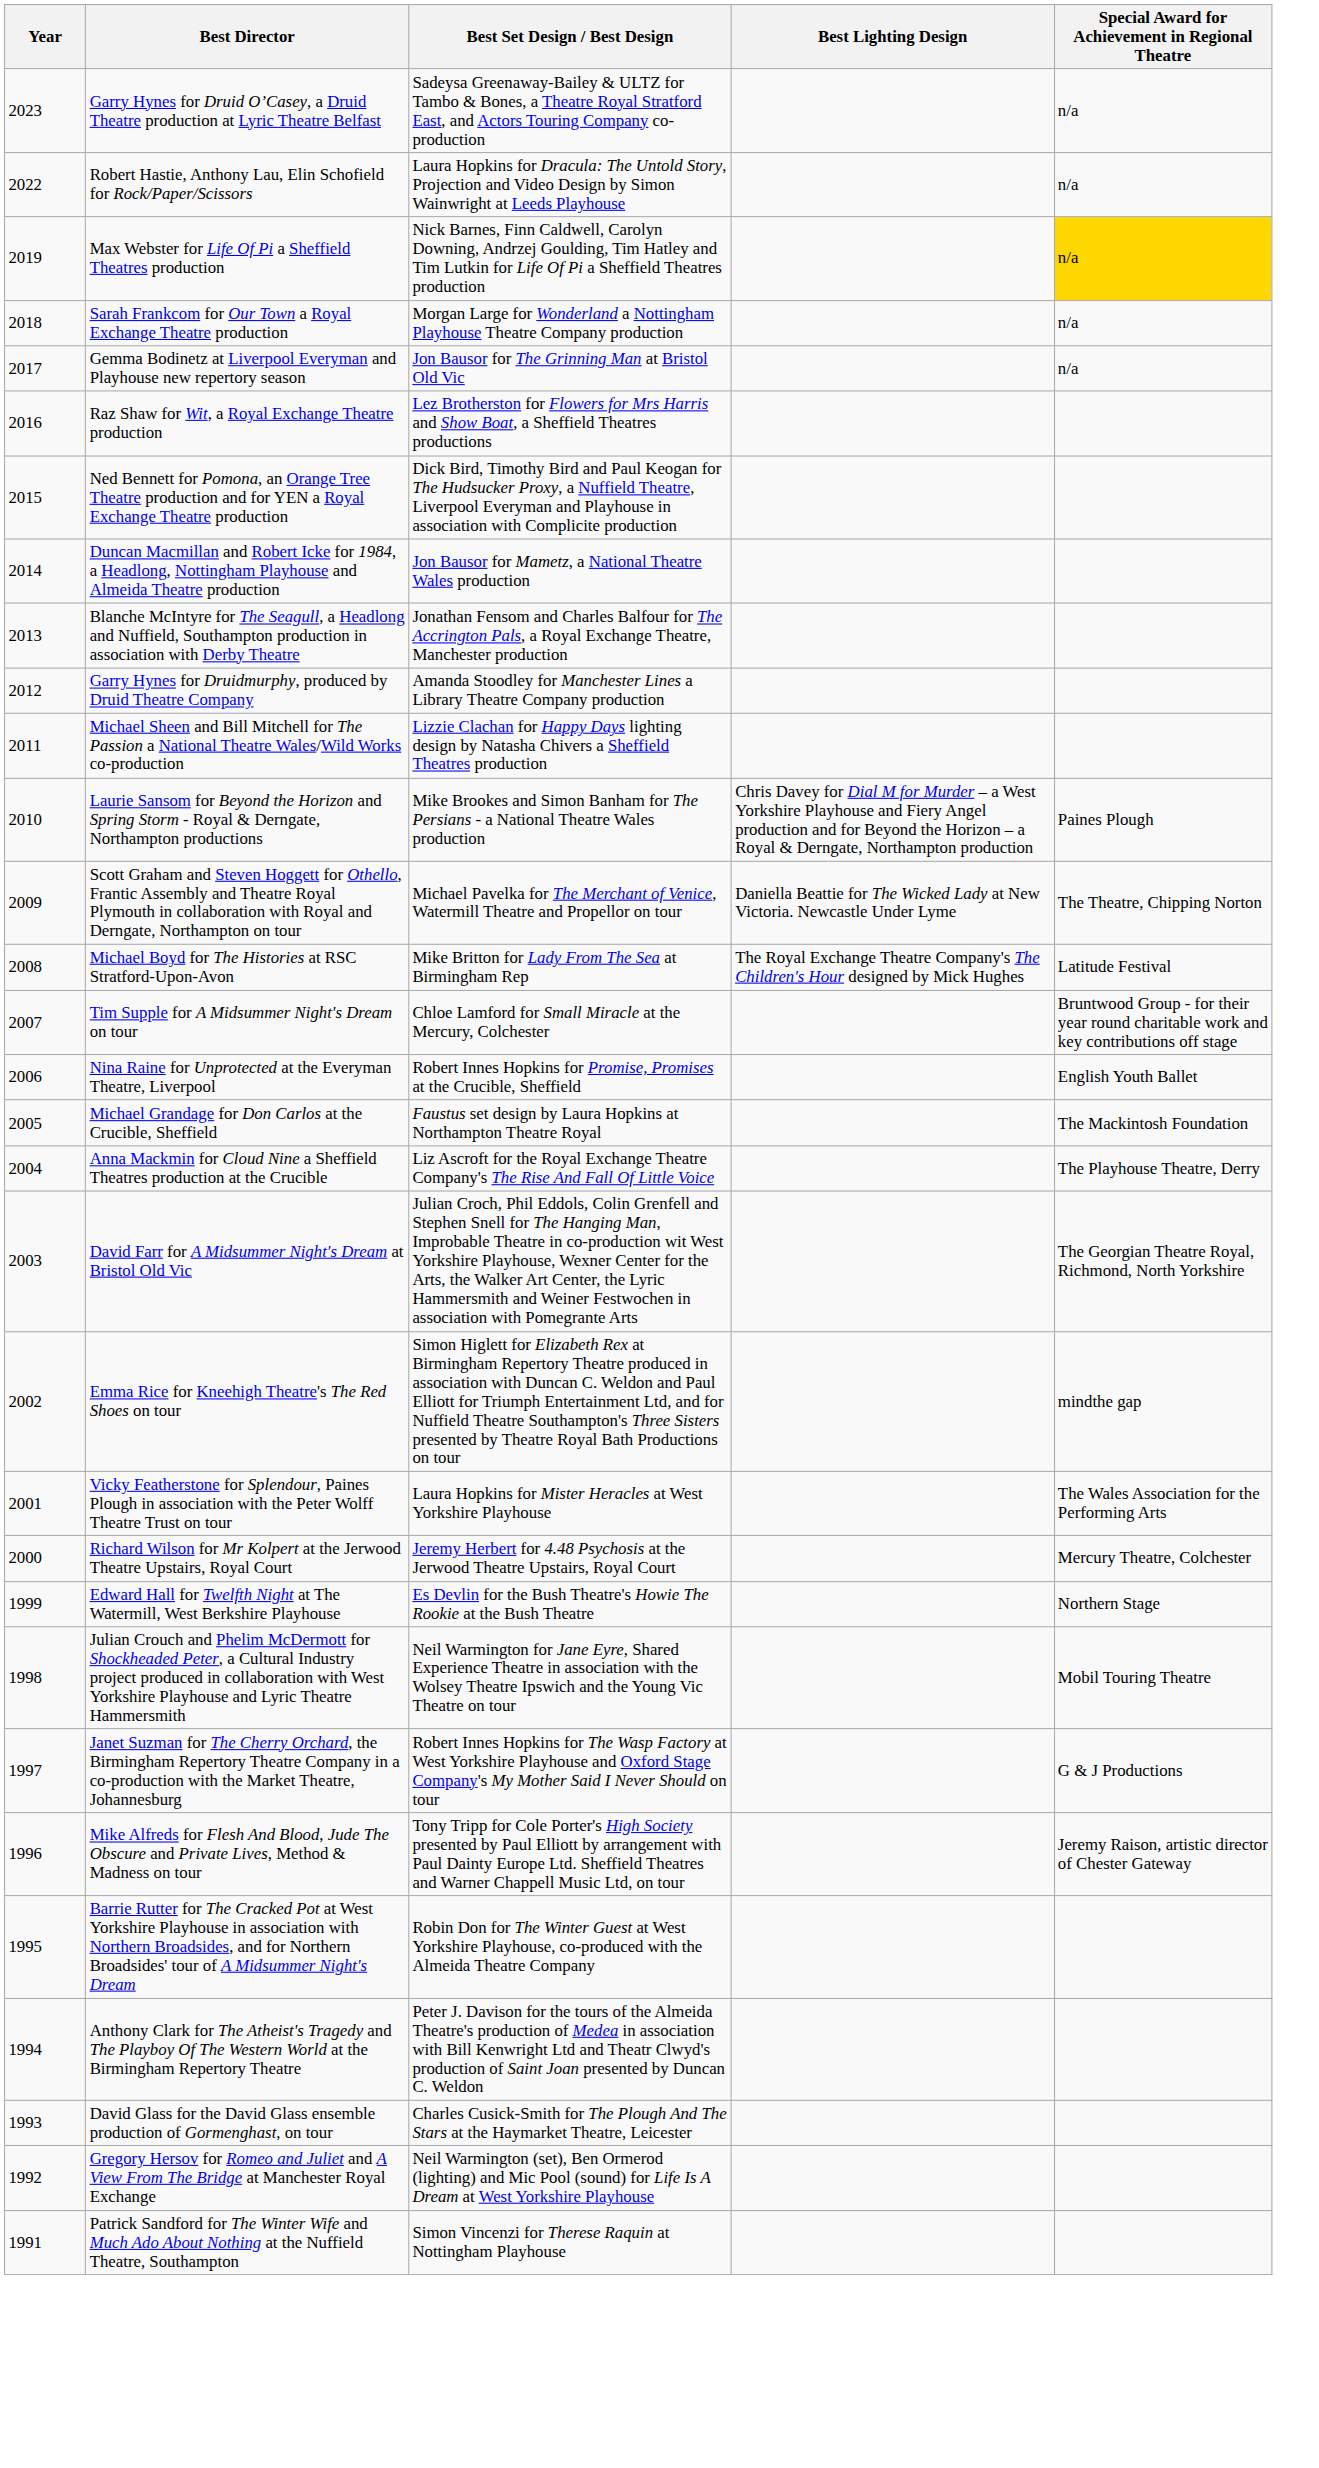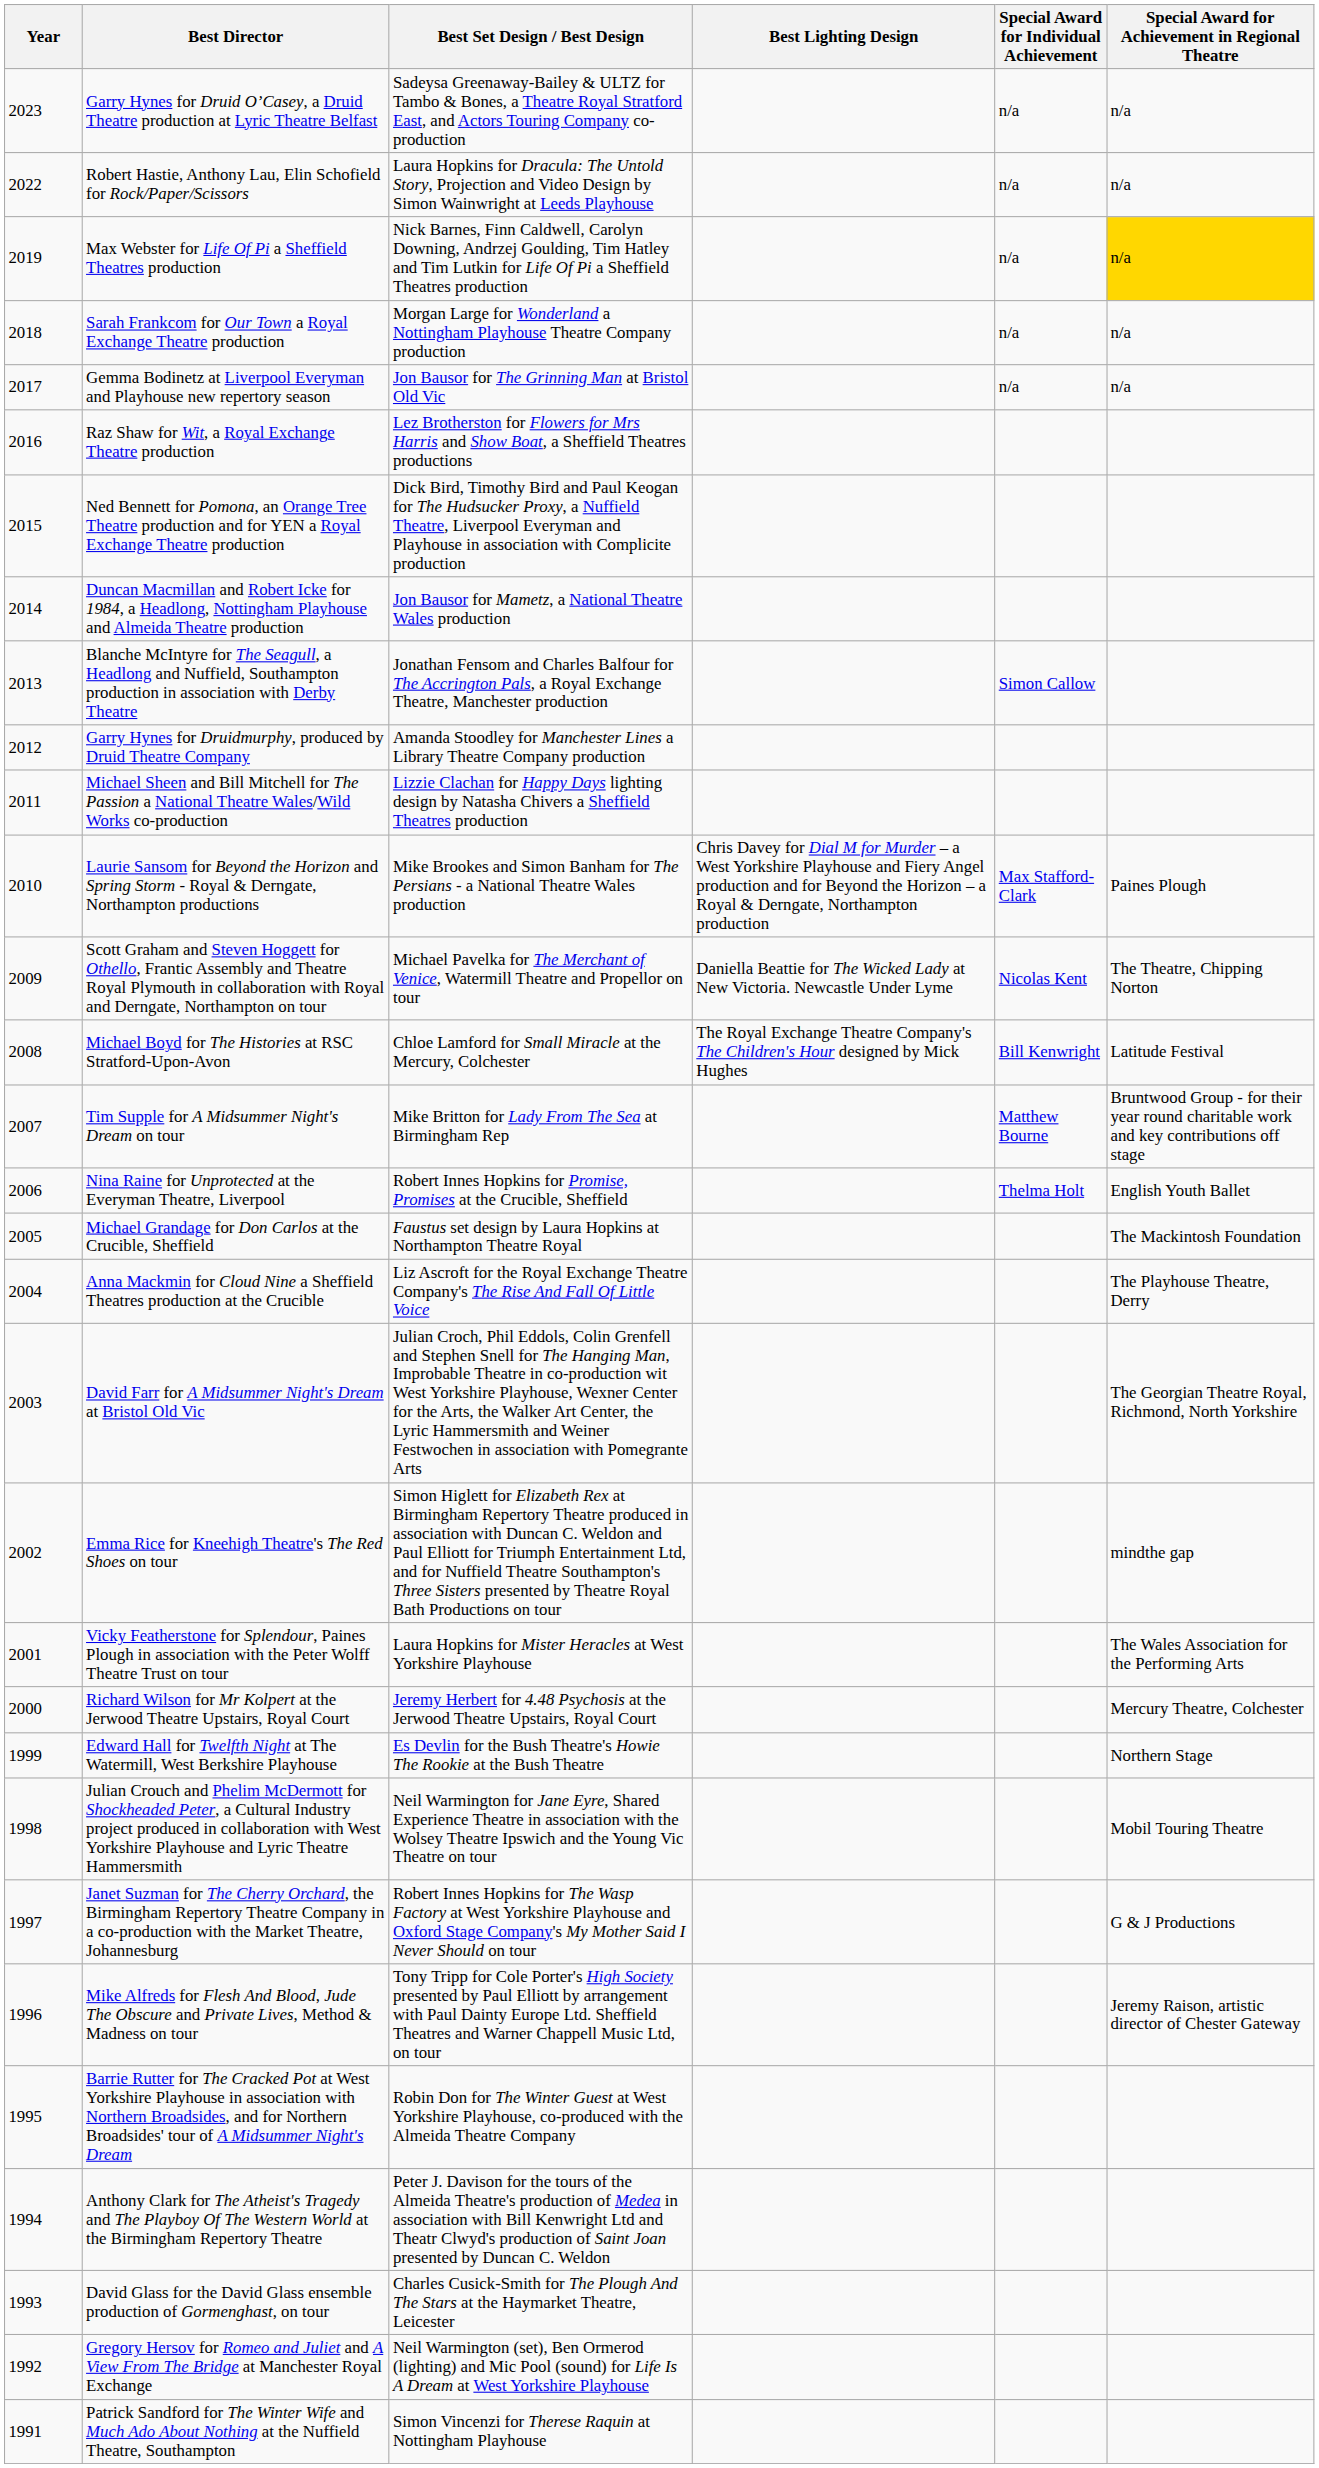 <table class="wikitable">
 <tr>
 <th scope="col" width="70">Year</th>
 <th scope="col" width="300">Best Director</th>
 <th scope="col" width="300">Best Set Design / Best Design</th>
 <th scope="col" width="300">Best Lighting Design</th>
+<th scope="col" width="100">Special Award for Individual Achievement</th>
 <th scope="col" width="200">Special Award for Achievement in Regional Theatre</th>
 </tr>
 <tr>
 <td>2023</td>
 <td><a href='#'>Garry Hynes</a> for <em>Druid O’Casey</em>, a <a href='#'>Druid Theatre</a> production at <a href='#'>Lyric Theatre Belfast</a></td>
 <td>Sadeysa Greenaway-Bailey & ULTZ for Tambo & Bones, a <a href='#'>Theatre Royal Stratford East</a>, and <a href='#'>Actors Touring Company</a> co-production</td>
 <td></td>
 <td>n/a</td>
+<td>n/a</td>
 </tr>
 <tr>
 <td>2022</td>
 <td>Robert Hastie, Anthony Lau, Elin Schofield for <em>Rock/Paper/Scissors</em></td>
 <td>Laura Hopkins for <em>Dracula: The Untold Story</em>, Projection and Video Design by Simon Wainwright at <a href='#'>Leeds Playhouse</a></td>
 <td></td>
 <td>n/a</td>
+<td>n/a</td>
 </tr>
 <tr>
 <td>2019</td>
 <td>Max Webster for <em><a href='#'>Life Of Pi</a></em> a <a href='#'>Sheffield Theatres</a> production</td>
 <td>Nick Barnes, Finn Caldwell, Carolyn Downing, Andrzej Goulding, Tim Hatley and Tim Lutkin for <em>Life Of Pi</em> a Sheffield Theatres production</td>
 <td></td>
+<td>n/a</td>
 <td style="background: gold;">n/a</td>
 </tr>
 <tr>
 <td>2018</td>
 <td><a href='#'>Sarah Frankcom</a> for <em><a href='#'>Our Town</a></em> a <a href='#'>Royal Exchange Theatre</a> production</td>
 <td>Morgan Large for <em><a href='#'>Wonderland</a></em> a <a href='#'>Nottingham Playhouse</a> Theatre Company production</td>
 <td></td>
 <td>n/a</td>
+<td>n/a</td>
 </tr>
 <tr>
 <td>2017</td>
 <td>Gemma Bodinetz at <a href='#'>Liverpool Everyman</a> and Playhouse new repertory season</td>
 <td><a href='#'>Jon Bausor</a> for <em><a href='#'>The Grinning Man</a></em> at <a href='#'>Bristol Old Vic</a></td>
 <td></td>
 <td>n/a</td>
+<td>n/a</td>
 </tr>
 <tr>
 <td>2016</td>
 <td>Raz Shaw for <a href='#'><em>Wit</em></a>, a <a href='#'>Royal Exchange Theatre</a> production</td>
 <td><a href='#'>Lez Brotherston</a> for <a href='#'><em>Flowers for Mrs Harris</em></a> and <em><a href='#'>Show Boat</a></em>, a Sheffield Theatres productions</td>
+<td></td>
 <td></td>
 <td></td>
 </tr>
 <tr>
 <td>2015</td>
 <td>Ned Bennett for <em>Pomona</em>, an <a href='#'>Orange Tree Theatre</a> production and for YEN a <a href='#'>Royal Exchange Theatre</a> production</td>
 <td>Dick Bird, Timothy Bird and Paul Keogan for <em>The Hudsucker Proxy</em>, a <a href='#'>Nuffield Theatre</a>, Liverpool Everyman and Playhouse in association with Complicite production</td>
 <td></td>
 <td></td>
+<td></td>
 </tr>
 <tr>
 <td>2014</td>
 <td><a href='#'>Duncan Macmillan</a> and <a href='#'>Robert Icke</a> for <em>1984</em>, a <a href='#'>Headlong</a>, <a href='#'>Nottingham Playhouse</a> and <a href='#'>Almeida Theatre</a> production</td>
 <td><a href='#'>Jon Bausor</a> for <em>Mametz</em>, a <a href='#'>National Theatre Wales</a> production</td>
+<td></td>
 <td></td>
 <td></td>
 </tr>
 <tr>
 <td>2013</td>
 <td>Blanche McIntyre for <em><a href='#'>The Seagull</a></em>, a <a href='#'>Headlong</a> and Nuffield, Southampton production in association with <a href='#'>Derby Theatre</a></td>
 <td>Jonathan Fensom and Charles Balfour for <em><a href='#'>The Accrington Pals</a></em>, a Royal Exchange Theatre, Manchester production</td>
 <td></td>
+<td><a href='#'>Simon Callow</a></td>
 <td></td>
 </tr>
 <tr>
 <td>2012</td>
 <td><a href='#'>Garry Hynes</a> for <em>Druidmurphy</em>, produced by <a href='#'>Druid Theatre Company</a></td>
 <td>Amanda Stoodley for <em>Manchester Lines</em> a Library Theatre Company production</td>
+<td></td>
 <td></td>
 <td></td>
 </tr>
 <tr>
 <td>2011</td>
 <td><a href='#'>Michael Sheen</a> and Bill Mitchell for <em>The Passion</em> a <a href='#'>National Theatre Wales</a>/<a href='#'>Wild Works</a> co-production</td>
 <td><a href='#'>Lizzie Clachan</a> for <a href='#'><em>Happy Days</em></a> lighting design by Natasha Chivers a <a href='#'>Sheffield Theatres</a> production</td>
 <td></td>
 <td></td>
+<td></td>
 </tr>
 <tr>
 <td>2010</td>
 <td><a href='#'>Laurie Sansom</a> for <em>Beyond the Horizon</em> and <em>Spring Storm</em> - Royal & Derngate, Northampton productions</td>
 <td>Mike Brookes and Simon Banham for <em>The Persians</em> - a National Theatre Wales production</td>
 <td>Chris Davey for <em><a href='#'>Dial M for Murder</a></em> – a West Yorkshire Playhouse and Fiery Angel production and for Beyond the Horizon – a Royal & Derngate, Northampton production</td>
+<td><a href='#'>Max Stafford-Clark</a></td>
 <td>Paines Plough</td>
 </tr>
 <tr>
 <td>2009</td>
 <td>Scott Graham and <a href='#'>Steven Hoggett</a> for <em><a href='#'>Othello</a></em>, Frantic Assembly and Theatre Royal Plymouth in collaboration with Royal and Derngate, Northampton on tour</td>
 <td>Michael Pavelka for <em><a href='#'>The Merchant of Venice</a></em>, Watermill Theatre and Propellor on tour</td>
 <td>Daniella Beattie for <em>The Wicked Lady</em> at New Victoria. Newcastle Under Lyme</td>
+<td><a href='#'>Nicolas Kent</a></td>
 <td>The Theatre, Chipping Norton</td>
 </tr>
 <tr>
 <td>2008</td>
 <td><a href='#'>Michael Boyd</a> for <em>The Histories</em> at RSC Stratford-Upon-Avon</td>
-<td>Mike Britton for <em><a href='#'>Lady From The Sea</a></em> at Birmingham Rep</td>
+<td>Chloe Lamford for <em>Small Miracle</em> at the Mercury, Colchester</td>
 <td>The Royal Exchange Theatre Company's <em><a href='#'>The Children's Hour</a></em> designed by Mick Hughes</td>
+<td><a href='#'>Bill Kenwright</a></td>
 <td>Latitude Festival</td>
 </tr>
 <tr>
 <td>2007</td>
 <td><a href='#'>Tim Supple</a> for <em>A Midsummer Night's Dream</em> on tour</td>
-<td>Chloe Lamford for <em>Small Miracle</em> at the Mercury, Colchester</td>
+<td>Mike Britton for <em><a href='#'>Lady From The Sea</a></em> at Birmingham Rep</td>
 <td></td>
+<td><a href='#'>Matthew Bourne</a></td>
 <td>Bruntwood Group - for their year round charitable work and key contributions off stage</td>
 </tr>
 <tr>
 <td>2006</td>
 <td><a href='#'>Nina Raine</a> for <em>Unprotected</em> at the Everyman Theatre, Liverpool</td>
 <td>Robert Innes Hopkins for <em><a href='#'>Promise, Promises</a></em> at the Crucible, Sheffield</td>
 <td></td>
+<td><a href='#'>Thelma Holt</a></td>
 <td>English Youth Ballet</td>
 </tr>
 <tr>
 <td>2005</td>
 <td><a href='#'>Michael Grandage</a> for <em>Don Carlos</em> at the Crucible, Sheffield</td>
 <td><em>Faustus</em> set design by Laura Hopkins at Northampton Theatre Royal</td>
+<td></td>
 <td></td>
 <td>The Mackintosh Foundation</td>
 </tr>
 <tr>
 <td>2004</td>
 <td><a href='#'>Anna Mackmin</a> for <em>Cloud Nine</em> a Sheffield Theatres production at the Crucible</td>
 <td>Liz Ascroft for the Royal Exchange Theatre Company's <em><a href='#'>The Rise And Fall Of Little Voice</a></em></td>
 <td></td>
+<td></td>
 <td>The Playhouse Theatre, Derry</td>
 </tr>
 <tr>
 <td>2003</td>
 <td><a href='#'>David Farr</a> for <em><a href='#'>A Midsummer Night's Dream</a></em> at <a href='#'>Bristol Old Vic</a></td>
 <td>Julian Croch, Phil Eddols, Colin Grenfell and Stephen Snell for <em>The Hanging Man</em>, Improbable Theatre in co-production wit West Yorkshire Playhouse, Wexner Center for the Arts, the Walker Art Center, the Lyric Hammersmith and Weiner Festwochen in association with Pomegrante Arts</td>
+<td></td>
 <td></td>
 <td>The Georgian Theatre Royal, Richmond, North Yorkshire</td>
 </tr>
 <tr>
 <td>2002</td>
 <td><a href='#'>Emma Rice</a> for <a href='#'>Kneehigh Theatre</a>'s <em>The Red Shoes</em> on tour</td>
 <td>Simon Higlett for <em>Elizabeth Rex</em> at Birmingham Repertory Theatre produced in association with Duncan C. Weldon and Paul Elliott for Triumph Entertainment Ltd, and for Nuffield Theatre Southampton's <em>Three Sisters</em> presented by Theatre Royal Bath Productions on tour</td>
 <td></td>
+<td></td>
 <td>mindthe gap</td>
 </tr>
 <tr>
 <td>2001</td>
 <td><a href='#'>Vicky Featherstone</a> for <em>Splendour</em>, Paines Plough in association with the Peter Wolff Theatre Trust on tour</td>
 <td>Laura Hopkins for <em>Mister Heracles</em> at West Yorkshire Playhouse</td>
+<td></td>
 <td></td>
 <td>The Wales Association for the Performing Arts</td>
 </tr>
 <tr>
 <td>2000</td>
 <td><a href='#'>Richard Wilson</a> for <em>Mr Kolpert</em> at the Jerwood Theatre Upstairs, Royal Court</td>
 <td><a href='#'>Jeremy Herbert</a> for <em>4.48 Psychosis</em> at the Jerwood Theatre Upstairs, Royal Court</td>
 <td></td>
+<td></td>
 <td>Mercury Theatre, Colchester</td>
 </tr>
 <tr>
 <td>1999</td>
 <td><a href='#'>Edward Hall</a> for <em><a href='#'>Twelfth Night</a></em> at The Watermill, West Berkshire Playhouse</td>
 <td><a href='#'>Es Devlin</a> for the Bush Theatre's <em>Howie The Rookie</em> at the Bush Theatre</td>
+<td></td>
 <td></td>
 <td>Northern Stage</td>
 </tr>
 <tr>
 <td>1998</td>
 <td>Julian Crouch and <a href='#'>Phelim McDermott</a> for <em><a href='#'>Shockheaded Peter</a></em>, a Cultural Industry project produced in collaboration with West Yorkshire Playhouse and Lyric Theatre Hammersmith</td>
 <td>Neil Warmington for <em>Jane Eyre</em>, Shared Experience Theatre in association with the Wolsey Theatre Ipswich and the Young Vic Theatre on tour</td>
 <td></td>
+<td></td>
 <td>Mobil Touring Theatre</td>
 </tr>
 <tr>
 <td>1997</td>
 <td><a href='#'>Janet Suzman</a> for <em><a href='#'>The Cherry Orchard</a></em>, the Birmingham Repertory Theatre Company in a co-production with the Market Theatre, Johannesburg</td>
 <td>Robert Innes Hopkins for <em>The Wasp Factory</em> at West Yorkshire Playhouse and <a href='#'>Oxford Stage Company</a>'s <em>My Mother Said I Never Should</em> on tour</td>
 <td></td>
+<td></td>
 <td>G & J Productions</td>
 </tr>
 <tr>
 <td>1996</td>
 <td><a href='#'>Mike Alfreds</a> for <em>Flesh And Blood</em>, <em>Jude The Obscure</em> and <em>Private Lives</em>, Method & Madness on tour</td>
 <td>Tony Tripp for Cole Porter's <em><a href='#'>High Society</a></em> presented by Paul Elliott by arrangement with Paul Dainty Europe Ltd. Sheffield Theatres and Warner Chappell Music Ltd, on tour</td>
+<td></td>
 <td></td>
 <td>Jeremy Raison, artistic director of Chester Gateway</td>
 </tr>
 <tr>
 <td>1995</td>
 <td><a href='#'>Barrie Rutter</a> for <em>The Cracked Pot</em> at West Yorkshire Playhouse in association with <a href='#'>Northern Broadsides</a>, and for Northern Broadsides' tour of <em><a href='#'>A Midsummer Night's Dream</a></em></td>
 <td>Robin Don for <em>The Winter Guest</em> at West Yorkshire Playhouse, co-produced with the Almeida Theatre Company</td>
 <td></td>
 <td></td>
+<td></td>
 </tr>
 <tr>
 <td>1994</td>
 <td>Anthony Clark for <em>The Atheist's Tragedy</em> and <em>The Playboy Of The Western World</em> at the Birmingham Repertory Theatre</td>
 <td>Peter J. Davison for the tours of the Almeida Theatre's production of <em><a href='#'>Medea</a></em> in association with Bill Kenwright Ltd and Theatr Clwyd's production of <em>Saint Joan</em> presented by Duncan C. Weldon</td>
+<td></td>
 <td></td>
 <td></td>
 </tr>
 <tr>
 <td>1993</td>
 <td>David Glass for the David Glass ensemble production of <em>Gormenghast</em>, on tour</td>
 <td>Charles Cusick-Smith for <em>The Plough And The Stars</em> at the Haymarket Theatre, Leicester</td>
 <td></td>
 <td></td>
+<td></td>
 </tr>
 <tr>
 <td>1992</td>
 <td><a href='#'>Gregory Hersov</a> for <em><a href='#'>Romeo and Juliet</a></em> and <em><a href='#'>A View From The Bridge</a></em> at Manchester Royal Exchange</td>
 <td>Neil Warmington (set), Ben Ormerod (lighting) and Mic Pool (sound) for <em>Life Is A Dream</em> at <a href='#'>West Yorkshire Playhouse</a></td>
+<td></td>
 <td></td>
 <td></td>
 </tr>
 <tr>
 <td>1991</td>
 <td>Patrick Sandford for <em>The Winter Wife</em> and <em><a href='#'>Much Ado About Nothing</a></em> at the Nuffield Theatre, Southampton</td>
 <td>Simon Vincenzi for <em>Therese Raquin</em> at Nottingham Playhouse</td>
 <td></td>
 <td></td>
+<td></td>
 </tr>
 </table>
